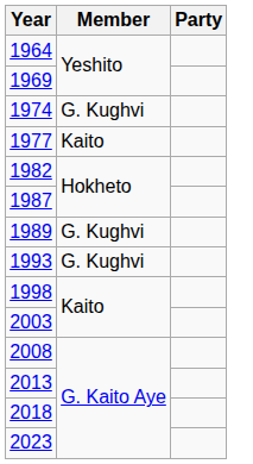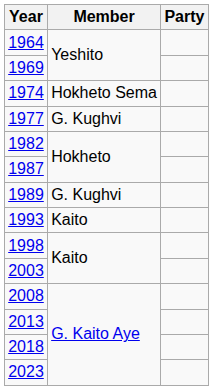 <table class="wikitable sortable">
 <tr>
 <th>Year</th>
 <th>Member</th>
 <th colspan="2">Party</th>
 </tr>
 <tr>
 <td><a href='#'>1964</a></td>
 <td rowspan=2>Yeshito</td>
 <td></td>
 </tr>
 <tr>
 <td><a href='#'>1969</a></td>
 <td></td>
 </tr>
 <tr>
 <td><a href='#'>1974</a></td>
-<td>G. Kughvi</td>
+<td>Hokheto Sema</td>
 <td></td>
 </tr>
 <tr>
 <td><a href='#'>1977</a></td>
-<td>Kaito</td>
+<td>G. Kughvi</td>
 <td></td>
 </tr>
 <tr>
 <td><a href='#'>1982</a></td>
 <td rowspan=2>Hokheto</td>
 <td></td>
 </tr>
 <tr>
 <td><a href='#'>1987</a></td>
 <td></td>
 </tr>
 <tr>
 <td><a href='#'>1989</a></td>
 <td>G. Kughvi</td>
 </tr>
 <tr>
 <td><a href='#'>1993</a></td>
-<td>G. Kughvi</td>
+<td>Kaito</td>
 <td></td>
 </tr>
 <tr>
 <td><a href='#'>1998</a></td>
 <td rowspan=2>Kaito</td>
 <td></td>
 </tr>
 <tr>
 <td><a href='#'>2003</a></td>
 </tr>
 <tr>
 <td><a href='#'>2008</a></td>
 <td rowspan=4><a href='#'>G. Kaito Aye</a></td>
 <td></td>
 </tr>
 <tr>
 <td><a href='#'>2013</a></td>
 </tr>
 <tr>
 <td><a href='#'>2018</a></td>
 <td></td>
 </tr>
 <tr>
 <td><a href='#'>2023</a></td>
 <td></td>
 </tr>
 </table>
